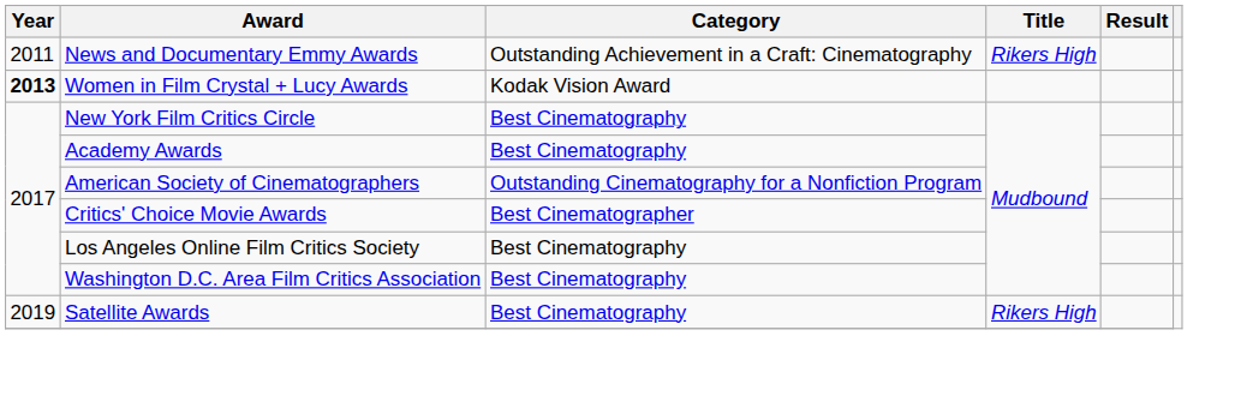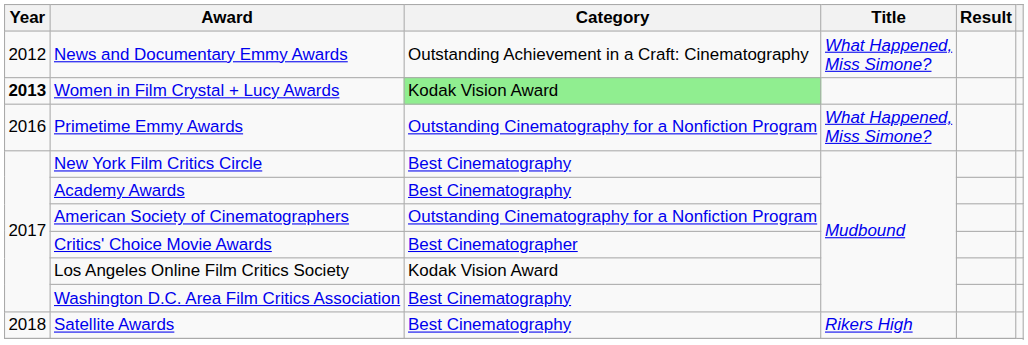 <table class="wikitable">
 <tr>
 <th>Year</th>
 <th>Award</th>
 <th>Category</th>
 <th>Title</th>
 <th>Result</th>
 <th></th>
 </tr>
 <tr>
-<td>2011</td>
+<td>2012</td>
 <td><a href='#'>News and Documentary Emmy Awards</a></td>
 <td>Outstanding Achievement in a Craft: Cinematography</td>
-<td><em><a href='#'>Rikers High</a></em></td>
+<td><em><a href='#'>What Happened,<br>Miss Simone?</a></em></td>
 <td></td>
 <td></td>
 </tr>
 <tr>
 <td><strong>2013</strong></td>
 <td><a href='#'>Women in Film Crystal + Lucy Awards</a></td>
-<td>Kodak Vision Award</td>
+<td style="background: lightgreen;">Kodak Vision Award</td>
 <td></td>
+<td></td>
+<td></td>
+</tr>
+<tr>
+<td>2016</td>
+<td><a href='#'>Primetime Emmy Awards</a></td>
+<td><a href='#'>Outstanding Cinematography for a Nonfiction Program</a></td>
+<td><em><a href='#'>What Happened,<br>Miss Simone?</a></em></td>
 <td></td>
 <td></td>
 </tr>
 <tr>
 <td rowspan=6>2017</td>
 <td><a href='#'>New York Film Critics Circle</a></td>
 <td><a href='#'>Best Cinematography</a></td>
 <td rowspan=6><em><a href='#'>Mudbound</a></em></td>
 <td></td>
 <td></td>
 </tr>
 <tr>
 <td><a href='#'>Academy Awards</a></td>
 <td><a href='#'>Best Cinematography</a></td>
 <td></td>
 <td></td>
 </tr>
 <tr>
 <td><a href='#'>American Society of Cinematographers</a></td>
 <td><a href='#'>Outstanding Cinematography for a Nonfiction Program</a></td>
 <td></td>
 <td></td>
 </tr>
 <tr>
 <td><a href='#'>Critics' Choice Movie Awards</a></td>
 <td><a href='#'>Best Cinematographer</a></td>
 <td></td>
 <td></td>
 </tr>
 <tr>
 <td>Los Angeles Online Film Critics Society</td>
-<td>Best Cinematography</td>
+<td>Kodak Vision Award</td>
 <td></td>
 <td></td>
 </tr>
 <tr>
 <td><a href='#'>Washington D.C. Area Film Critics Association</a></td>
 <td><a href='#'>Best Cinematography</a></td>
 <td></td>
 <td></td>
 </tr>
 <tr>
-<td>2019</td>
+<td>2018</td>
 <td><a href='#'>Satellite Awards</a></td>
 <td><a href='#'>Best Cinematography</a></td>
 <td><em><a href='#'>Rikers High</a></em></td>
 <td></td>
 </tr>
 <tr>
 </tr>
 </table>
